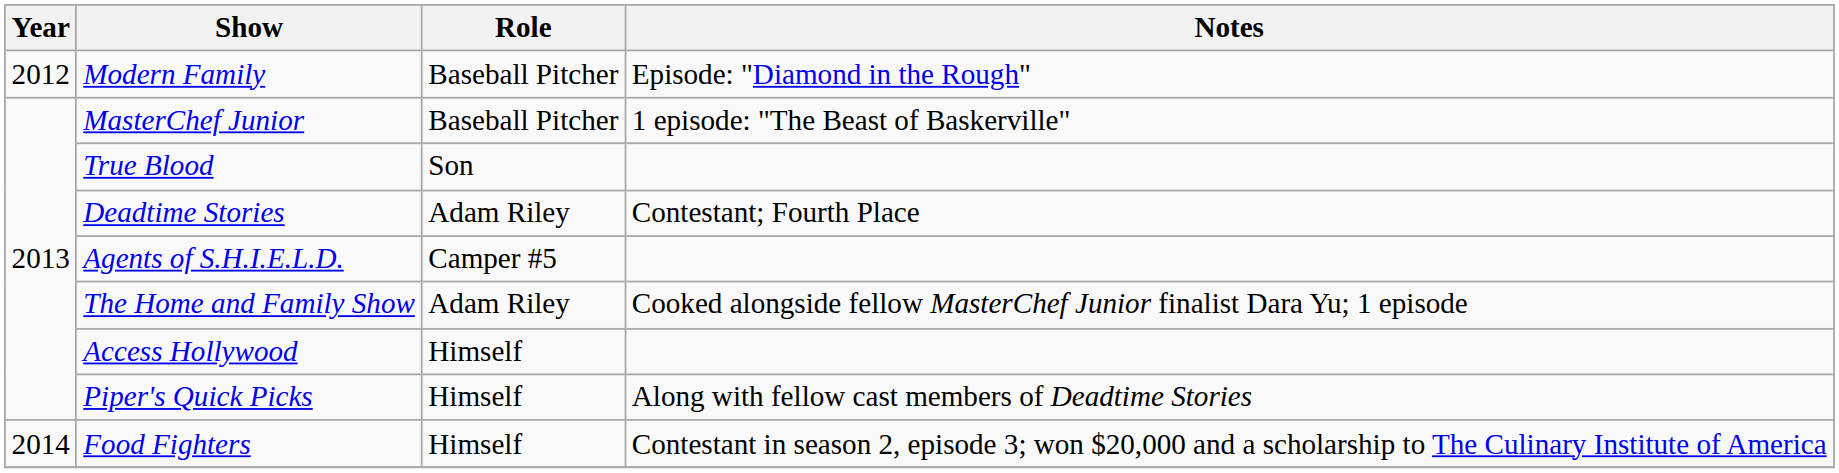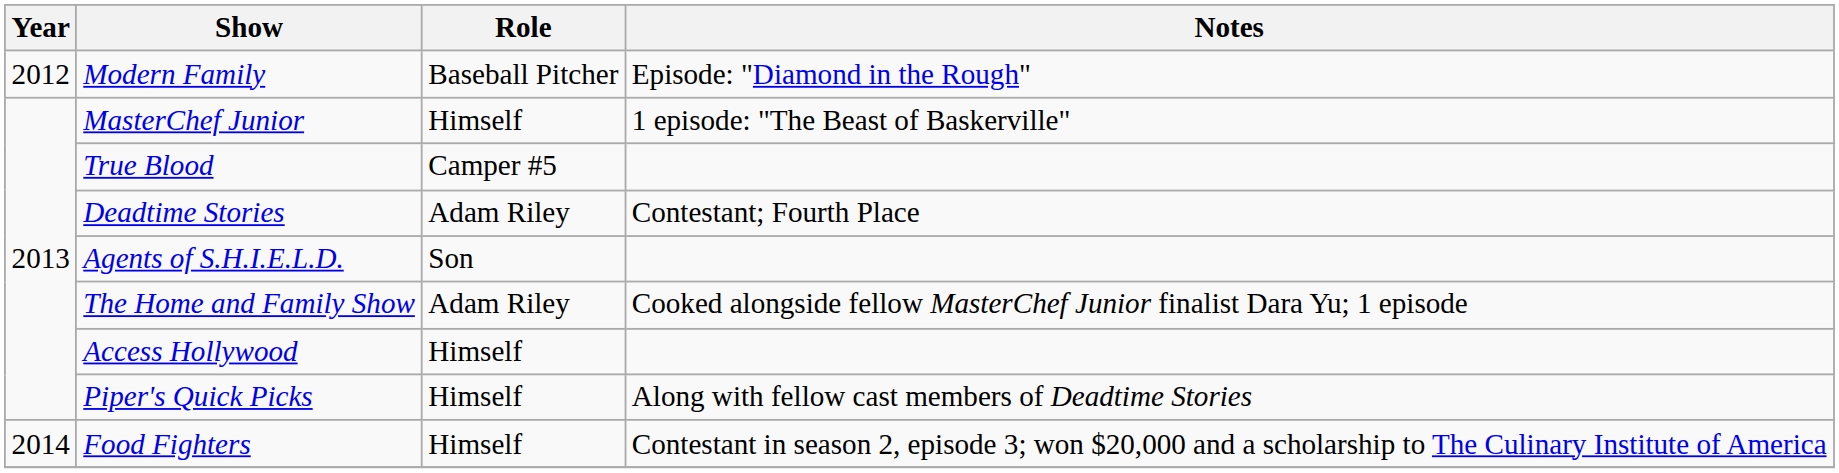 <table class="wikitable sortable">
 <tr>
 <th>Year</th>
 <th>Show</th>
 <th>Role</th>
 <th scope="col" class="unsortable">Notes</th>
 </tr>
 <tr>
 <td>2012</td>
 <td><em><a href='#'>Modern Family</a></em></td>
 <td>Baseball Pitcher</td>
 <td>Episode: "<a href='#'>Diamond in the Rough</a>"</td>
 </tr>
 <tr>
 <td rowspan=7>2013</td>
 <td><em><a href='#'>MasterChef Junior</a></em></td>
-<td>Baseball Pitcher</td>
+<td>Himself</td>
 <td>1 episode: "The Beast of Baskerville"</td>
 </tr>
 <tr>
 <td><em><a href='#'>True Blood</a></em></td>
-<td>Son</td>
+<td>Camper #5</td>
 <td></td>
 </tr>
 <tr>
 <td><em><a href='#'>Deadtime Stories</a></em></td>
 <td>Adam Riley</td>
 <td>Contestant; Fourth Place</td>
 </tr>
 <tr>
 <td><em><a href='#'>Agents of S.H.I.E.L.D.</a></em></td>
-<td>Camper #5</td>
+<td>Son</td>
 <td></td>
 </tr>
 <tr>
 <td><em><a href='#'>The Home and Family Show</a></em></td>
 <td>Adam Riley</td>
 <td>Cooked alongside fellow <em>MasterChef Junior</em> finalist Dara Yu; 1 episode</td>
 </tr>
 <tr>
 <td><em><a href='#'>Access Hollywood</a></em></td>
 <td>Himself</td>
 <td></td>
 </tr>
 <tr>
 <td><em><a href='#'>Piper's Quick Picks</a></em></td>
 <td>Himself</td>
 <td>Along with fellow cast members of <em>Deadtime Stories</em></td>
 </tr>
 <tr>
 <td>2014</td>
 <td><em><a href='#'>Food Fighters</a></em></td>
 <td>Himself</td>
 <td>Contestant in season 2, episode 3; won $20,000 and a scholarship to <a href='#'>The Culinary Institute of America</a></td>
 </tr>
 <tr>
 </tr>
 </table>
